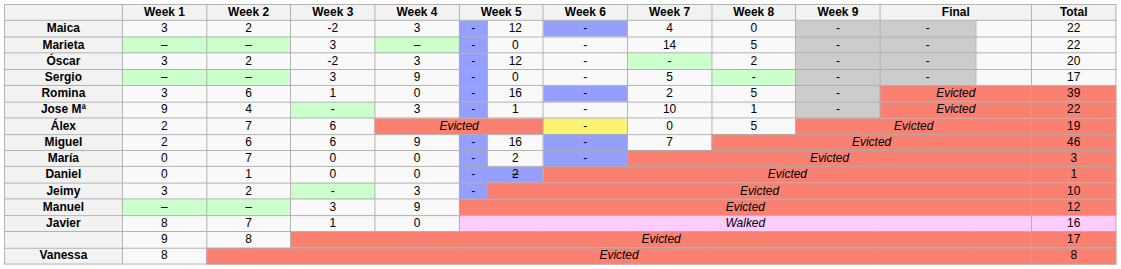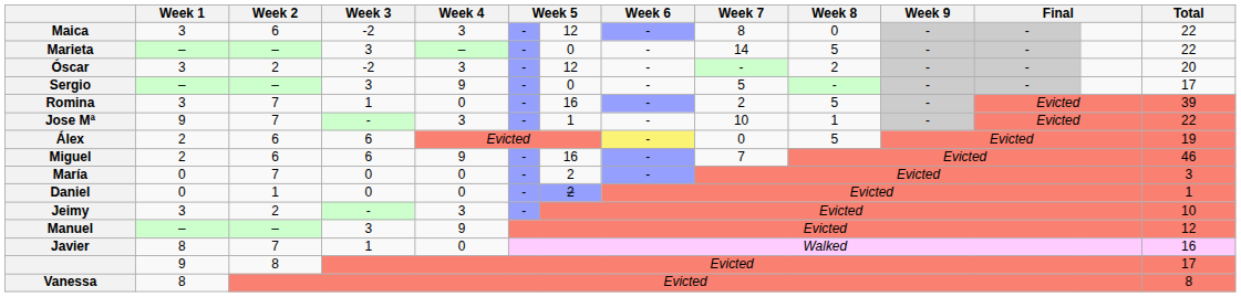 <table class="wikitable" style="width:100%; text-align:center; font-size:85%; line-height:12px">
 <tr>
 <th style="width:7%"></th>
 <th style="width:5%">Week 1</th>
 <th style="width:5%">Week 2</th>
 <th style="width:5%">Week 3</th>
 <th style="width:5%">Week 4</th>
 <th style="width:5%" colspan="2">Week 5</th>
 <th style="width:5%">Week 6</th>
 <th style="width:5%">Week 7</th>
 <th style="width:5%">Week 8</th>
 <th style="width:5%">Week 9</th>
 <th style="width:9%" colspan="2">Final</th>
 <th style="width:5%">Total</th>
 </tr>
 <tr>
 <th>Maica</th>
 <td>3</td>
-<td>2</td>
+<td>6</td>
 <td>-2</td>
 <td>3</td>
 <td style="background:#959FFD">-</td>
 <td>12</td>
 <td style="background:#959FFD">-</td>
-<td>4</td>
+<td>8</td>
 <td>0</td>
 <td style="background:#CCCCCC; text-align:center">-</td>
 <td style="background:#CCCCCC; text-align:center">-</td>
 <td></td>
 <td>22</td>
 </tr>
 <tr>
 <th>Marieta</th>
 <td style="background:#cfc">–</td>
 <td style="background:#cfc">–</td>
 <td>3</td>
 <td style="background:#cfc">–</td>
 <td style="background:#959FFD">-</td>
 <td>0</td>
 <td>-</td>
 <td>14</td>
 <td>5</td>
 <td style="background:#CCCCCC; text-align:center">-</td>
 <td style="background:#CCCCCC; text-align:center">-</td>
 <td></td>
 <td>22</td>
 </tr>
 <tr>
 <th>Óscar</th>
 <td>3</td>
 <td>2</td>
 <td>-2</td>
 <td>3</td>
 <td style="background:#959FFD">-</td>
 <td>12</td>
 <td>-</td>
 <td style="background:#cfc">-</td>
 <td>2</td>
 <td style="background:#CCCCCC; text-align:center">-</td>
 <td style="background:#CCCCCC; text-align:center">-</td>
 <td></td>
 <td>20</td>
 </tr>
 <tr>
 <th>Sergio</th>
 <td style="background:#cfc">–</td>
 <td style="background:#cfc">–</td>
 <td>3</td>
 <td>9</td>
 <td style="background:#959FFD">-</td>
 <td>0</td>
 <td>-</td>
 <td>5</td>
 <td style="background:#cfc">-</td>
 <td style="background:#CCCCCC; text-align:center">-</td>
 <td style="background:#CCCCCC; text-align:center">-</td>
 <td></td>
 <td>17</td>
 </tr>
 <tr>
 <th>Romina</th>
 <td>3</td>
-<td>6</td>
+<td>7</td>
 <td>1</td>
 <td>0</td>
 <td style="background:#959FFD">-</td>
 <td>16</td>
 <td style="background:#959FFD">-</td>
 <td>2</td>
 <td>5</td>
 <td style="background:#CCCCCC; text-align:center">-</td>
 <td colspan="2" style="background:#FA8072"><em>Evicted</em></td>
 <td style="background:#FA8072">39</td>
 </tr>
 <tr>
 <th>Jose Mª</th>
 <td>9</td>
-<td>4</td>
+<td>7</td>
 <td style="background:#cfc">-</td>
 <td>3</td>
 <td style="background:#959FFD">-</td>
 <td>1</td>
 <td>-</td>
 <td>10</td>
 <td>1</td>
 <td style="background:#CCCCCC; text-align:center">-</td>
 <td colspan="2" style="background:#FA8072"><em>Evicted</em></td>
 <td style="background:#FA8072">22</td>
 </tr>
 <tr>
 <th>Álex</th>
 <td>2</td>
-<td>7</td>
+<td>6</td>
 <td>6</td>
 <td colspan="3" style="background:#FA8072"><em>Evicted</em></td>
 <td style="background:#FBF373">-</td>
 <td>0</td>
 <td>5</td>
 <td colspan="3" style="background:#FA8072"><em>Evicted</em></td>
 <td style="background:#FA8072">19</td>
 </tr>
 <tr>
 <th>Miguel</th>
 <td>2</td>
 <td>6</td>
 <td>6</td>
 <td>9</td>
 <td style="background:#959FFD">-</td>
 <td>16</td>
 <td style="background:#959FFD">-</td>
 <td>7</td>
 <td colspan="4" style="background:#FA8072"><em>Evicted</em></td>
 <td style="background:#FA8072">46</td>
 </tr>
 <tr>
 <th>María</th>
 <td>0</td>
 <td>7</td>
 <td>0</td>
 <td>0</td>
 <td style="background:#959FFD">-</td>
 <td>2</td>
 <td style="background:#959FFD">-</td>
 <td colspan="5" style="background:#FA8072"><em>Evicted</em></td>
 <td style="background:#FA8072">3</td>
 </tr>
 <tr>
 <th>Daniel</th>
 <td>0</td>
 <td>1</td>
 <td>0</td>
 <td>0</td>
 <td style="background:#959FFD">-</td>
 <td style="background:#959FFD"><s>2</s></td>
 <td colspan="6" style="background:#FA8072"><em>Evicted</em></td>
 <td style="background:#FA8072">1</td>
 </tr>
 <tr>
 <th>Jeimy</th>
 <td>3</td>
 <td>2</td>
 <td style="background:#cfc">-</td>
 <td>3</td>
 <td style="background:#959FFD">-</td>
 <td colspan="7" style="background:#FA8072"><em>Evicted</em></td>
 <td style="background:#FA8072">10</td>
 </tr>
 <tr>
 <th>Manuel</th>
 <td style="background:#cfc">–</td>
 <td style="background:#cfc">–</td>
 <td>3</td>
 <td>9</td>
 <td colspan="8" style="background:#FA8072"><em>Evicted</em></td>
 <td style="background:#FA8072">12</td>
 </tr>
 <tr>
 <th>Javier</th>
 <td>8</td>
 <td>7</td>
 <td>1</td>
 <td>0</td>
 <td colspan="8" style="background:#fcf"><em>Walked</em></td>
 <td style="background:#fcf">16</td>
 </tr>
 <tr>
 <th></th>
 <td>9</td>
 <td>8</td>
 <td colspan="10" style="background:#FA8072"><em>Evicted</em></td>
 <td style="background:#FA8072">17</td>
 </tr>
 <tr>
 <th>Vanessa</th>
 <td>8</td>
 <td colspan="11" style="background:#FA8072"><em>Evicted</em></td>
 <td style="background:#FA8072">8</td>
 </tr>
 </table>
